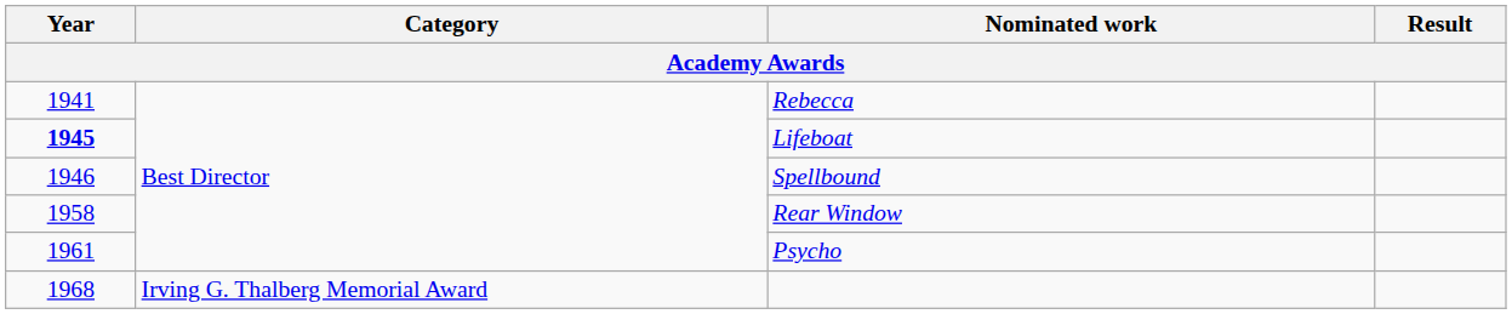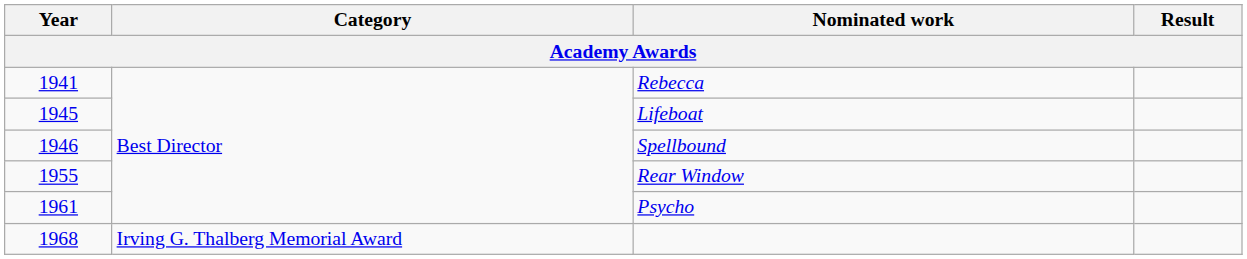 <table class=wikitable>
 <tr>
 <th scope="col" style="width:5em;">Year</th>
 <th scope="col" style="width:26em;">Category</th>
 <th scope="col" style="width:25em;">Nominated work</th>
 <th scope="col" style="width:5em;">Result</th>
 </tr>
 <tr>
 <th colspan=5><a href='#'>Academy Awards</a></th>
 </tr>
 <tr>
 <td style="text-align:center;"><a href='#'>1941</a></td>
 <td rowspan="5"><a href='#'>Best Director</a></td>
 <td><em><a href='#'>Rebecca</a></em></td>
 <td></td>
 </tr>
 <tr>
-<td style="text-align:center;"><strong><a href='#'>1945</a></strong></td>
+<td style="text-align:center;"><a href='#'>1945</a></td>
 <td><em><a href='#'>Lifeboat</a></em></td>
 <td></td>
 </tr>
 <tr>
 <td style="text-align:center;"><a href='#'>1946</a></td>
 <td><em><a href='#'>Spellbound</a></em></td>
 <td></td>
 </tr>
 <tr>
-<td style="text-align:center;"><a href='#'>1958</a></td>
+<td style="text-align:center;"><a href='#'>1955</a></td>
 <td><em><a href='#'>Rear Window</a></em></td>
 <td></td>
 </tr>
 <tr>
 <td style="text-align:center;"><a href='#'>1961</a></td>
 <td><em><a href='#'>Psycho</a></em></td>
 <td></td>
 </tr>
 <tr>
 <td style="text-align:center;"><a href='#'>1968</a></td>
 <td><a href='#'>Irving G. Thalberg Memorial Award</a></td>
 <td></td>
 <td></td>
 </tr>
 </table>
